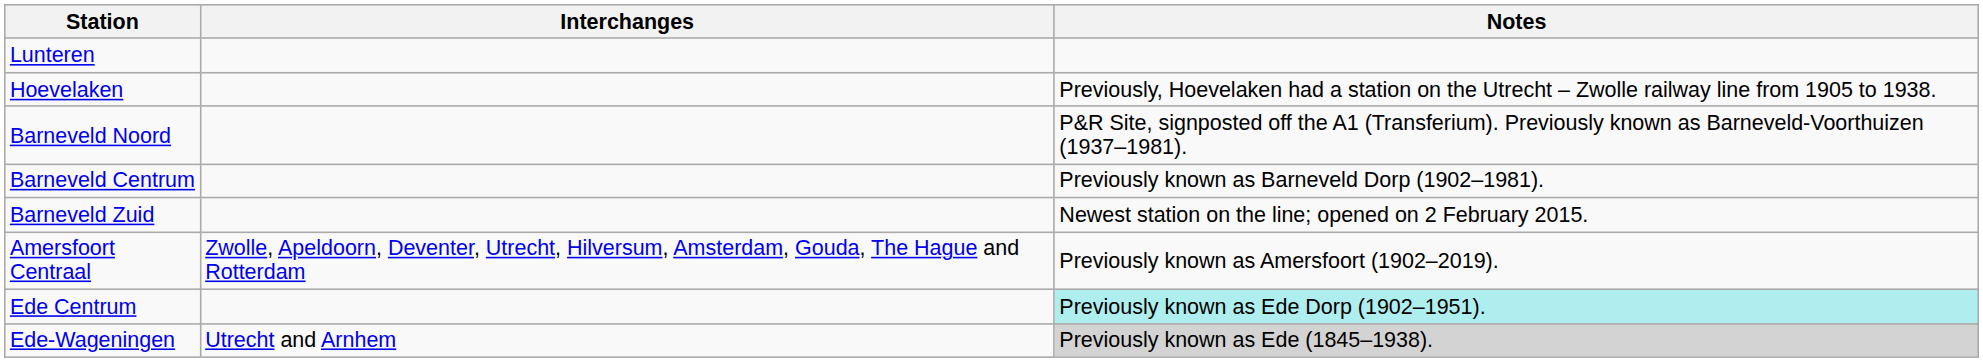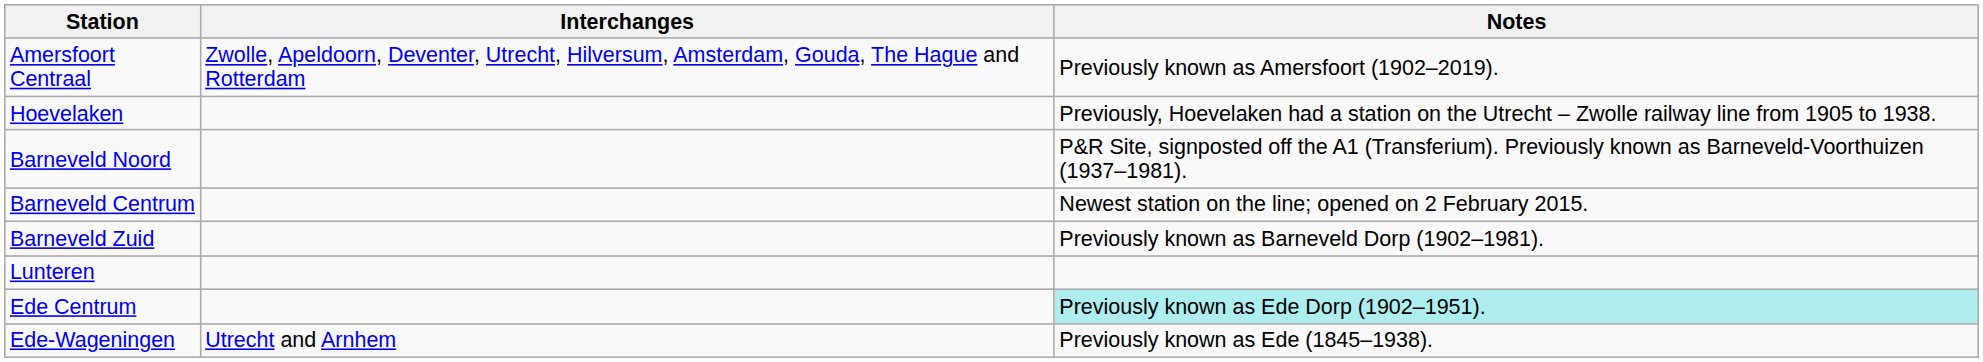 <table class="wikitable" style="font-size:85%;">
 <tr>
 <th>Station</th>
 <th>Interchanges</th>
 <th>Notes</th>
 </tr>
 <tr>
-<td><a href='#'>Lunteren</a></td>
-<td></td>
-<td></td>
+<td><a href='#'>Amersfoort Centraal</a></td>
+<td><a href='#'>Zwolle</a>, <a href='#'>Apeldoorn</a>, <a href='#'>Deventer</a>, <a href='#'>Utrecht</a>, <a href='#'>Hilversum</a>, <a href='#'>Amsterdam</a>, <a href='#'>Gouda</a>, <a href='#'>The Hague</a> and <a href='#'>Rotterdam</a></td>
+<td>Previously known as Amersfoort (1902–2019).</td>
 </tr>
 <tr>
 <td><a href='#'>Hoevelaken</a></td>
 <td></td>
 <td>Previously, Hoevelaken had a station on the Utrecht – Zwolle railway line from 1905 to 1938.</td>
 </tr>
 <tr>
 <td><a href='#'>Barneveld Noord</a></td>
 <td></td>
 <td>P&R Site, signposted off the A1 (Transferium). Previously known as Barneveld-Voorthuizen (1937–1981).</td>
 </tr>
 <tr>
 <td><a href='#'>Barneveld Centrum</a></td>
 <td></td>
-<td>Previously known as Barneveld Dorp (1902–1981).</td>
+<td>Newest station on the line; opened on 2 February 2015.</td>
 </tr>
 <tr>
 <td><a href='#'>Barneveld Zuid</a></td>
 <td></td>
-<td>Newest station on the line; opened on 2 February 2015.</td>
+<td>Previously known as Barneveld Dorp (1902–1981).</td>
 </tr>
 <tr>
-<td><a href='#'>Amersfoort Centraal</a></td>
-<td><a href='#'>Zwolle</a>, <a href='#'>Apeldoorn</a>, <a href='#'>Deventer</a>, <a href='#'>Utrecht</a>, <a href='#'>Hilversum</a>, <a href='#'>Amsterdam</a>, <a href='#'>Gouda</a>, <a href='#'>The Hague</a> and <a href='#'>Rotterdam</a></td>
-<td>Previously known as Amersfoort (1902–2019).</td>
+<td><a href='#'>Lunteren</a></td>
+<td></td>
+<td></td>
 </tr>
 <tr>
 <td><a href='#'>Ede Centrum</a></td>
 <td></td>
 <td style="background: paleturquoise;">Previously known as Ede Dorp (1902–1951).</td>
 </tr>
 <tr>
 <td><a href='#'>Ede-Wageningen</a></td>
 <td><a href='#'>Utrecht</a> and <a href='#'>Arnhem</a></td>
-<td style="background: lightgrey;">Previously known as Ede (1845–1938).</td>
+<td>Previously known as Ede (1845–1938).</td>
 </tr>
 </table>
